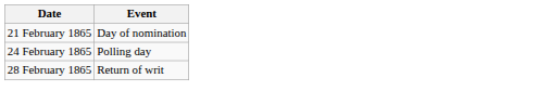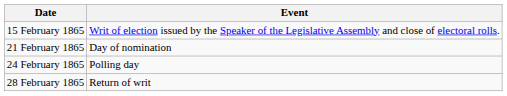 <table class="wikitable">
 <tr>
 <th>Date</th>
 <th>Event</th>
+</tr>
+<tr>
+<td>15 February 1865</td>
+<td><a href='#'>Writ of election</a> issued by the <a href='#'>Speaker of the Legislative Assembly</a> and close of <a href='#'>electoral rolls</a>.</td>
 </tr>
 <tr>
 <td>21 February 1865</td>
 <td>Day of nomination</td>
 </tr>
 <tr>
 <td>24 February 1865</td>
 <td>Polling day</td>
 </tr>
 <tr>
 <td>28 February 1865</td>
 <td>Return of writ</td>
 </tr>
 </table>
